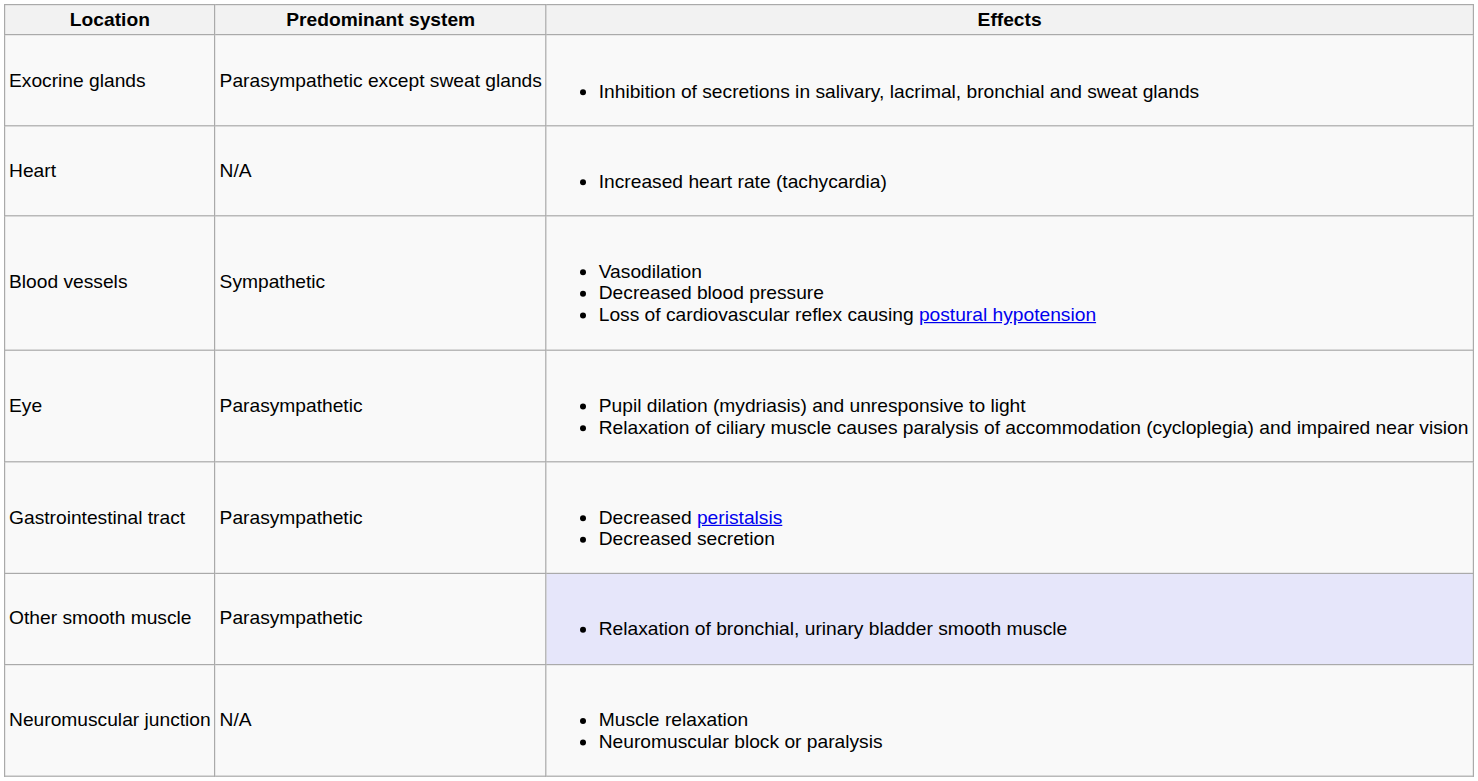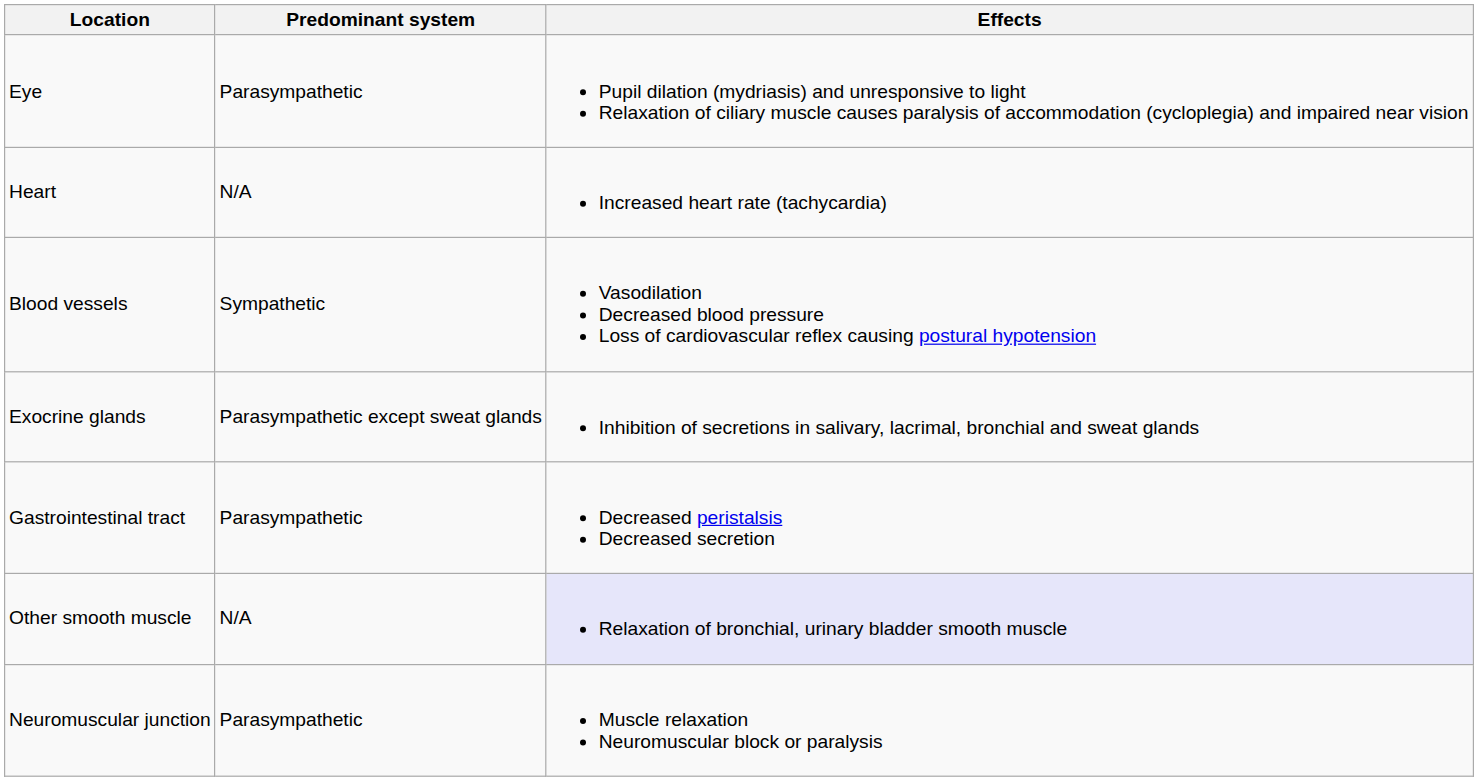 <table class="wikitable">
 <tr>
 <th>Location</th>
 <th>Predominant system</th>
 <th>Effects</th>
 </tr>
 <tr>
-<td>Exocrine glands</td>
-<td>Parasympathetic except sweat glands</td>
-<td><br><ul><li>Inhibition of secretions in salivary, lacrimal, bronchial and sweat glands</li></ul></td>
+<td>Eye</td>
+<td>Parasympathetic</td>
+<td><br><ul><li>Pupil dilation (mydriasis) and unresponsive to light</li><li>Relaxation of ciliary muscle causes paralysis of accommodation (cycloplegia) and impaired near vision</li></ul></td>
 </tr>
 <tr>
 <td>Heart</td>
 <td>N/A</td>
 <td><br><ul><li>Increased heart rate (tachycardia)</li></ul></td>
 </tr>
 <tr>
 <td>Blood vessels</td>
 <td>Sympathetic</td>
 <td><br><ul><li>Vasodilation</li><li>Decreased blood pressure</li><li>Loss of cardiovascular reflex causing <a href='#'>postural hypotension</a></li></ul></td>
 </tr>
 <tr>
-<td>Eye</td>
-<td>Parasympathetic</td>
-<td><br><ul><li>Pupil dilation (mydriasis) and unresponsive to light</li><li>Relaxation of ciliary muscle causes paralysis of accommodation (cycloplegia) and impaired near vision</li></ul></td>
+<td>Exocrine glands</td>
+<td>Parasympathetic except sweat glands</td>
+<td><br><ul><li>Inhibition of secretions in salivary, lacrimal, bronchial and sweat glands</li></ul></td>
 </tr>
 <tr>
 <td>Gastrointestinal tract</td>
 <td>Parasympathetic</td>
 <td><br><ul><li>Decreased <a href='#'>peristalsis</a></li><li>Decreased secretion</li></ul></td>
 </tr>
 <tr>
 <td>Other smooth muscle</td>
-<td>Parasympathetic</td>
+<td>N/A</td>
 <td style="background: lavender;"><br><ul><li>Relaxation of bronchial, urinary bladder smooth muscle</li></ul></td>
 </tr>
 <tr>
 <td>Neuromuscular junction</td>
-<td>N/A</td>
+<td>Parasympathetic</td>
 <td><br><ul><li>Muscle relaxation</li><li>Neuromuscular block or paralysis</li></ul></td>
 </tr>
 </table>
